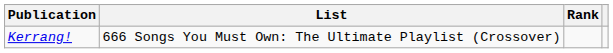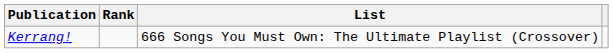 <table class="sortable wikitable">
 <tr>
 <th>Publication</th>
+<th>Rank</th>
 <th>List</th>
-<th>Rank</th>
 <th class="unsortable"></th>
 </tr>
 <tr>
 <td><em><a href='#'>Kerrang!</a></em></td>
+<td></td>
 <td>666 Songs You Must Own: The Ultimate Playlist (Crossover)</td>
-<td></td>
 <td></td>
 </tr>
 </table>
